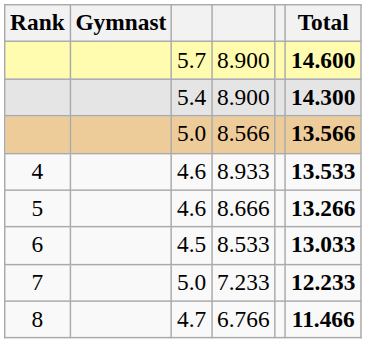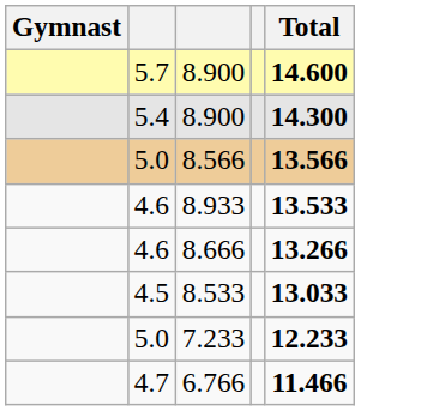 <table style="text-align:center;" class="wikitable sortable">
 <tr>
-<th>Rank</th>
 <th>Gymnast</th>
 <th><small></small></th>
 <th><small></small></th>
 <th><small></small></th>
 <th>Total</th>
 </tr>
 <tr style="background:#fffcaf;">
-<td></td>
 <td align=left></td>
 <td>5.7</td>
 <td>8.900</td>
 <td></td>
 <td><strong>14.600</strong></td>
 </tr>
 <tr style="background:#e5e5e5;">
-<td></td>
 <td align=left></td>
 <td>5.4</td>
 <td>8.900</td>
 <td></td>
 <td><strong>14.300</strong></td>
 </tr>
 <tr style="background:#ec9;">
-<td></td>
 <td align=left></td>
 <td>5.0</td>
 <td>8.566</td>
 <td></td>
 <td><strong>13.566</strong></td>
 </tr>
 <tr>
-<td>4</td>
 <td align=left></td>
 <td>4.6</td>
 <td>8.933</td>
 <td></td>
 <td><strong>13.533</strong></td>
 </tr>
 <tr>
-<td>5</td>
 <td align=left></td>
 <td>4.6</td>
 <td>8.666</td>
 <td></td>
 <td><strong>13.266</strong></td>
 </tr>
 <tr>
-<td>6</td>
 <td align=left></td>
 <td>4.5</td>
 <td>8.533</td>
 <td></td>
 <td><strong>13.033</strong></td>
 </tr>
 <tr>
-<td>7</td>
 <td align=left></td>
 <td>5.0</td>
 <td>7.233</td>
 <td></td>
 <td><strong>12.233</strong></td>
 </tr>
 <tr>
-<td>8</td>
 <td align=left></td>
 <td>4.7</td>
 <td>6.766</td>
 <td></td>
 <td><strong>11.466</strong></td>
 </tr>
 </table>
